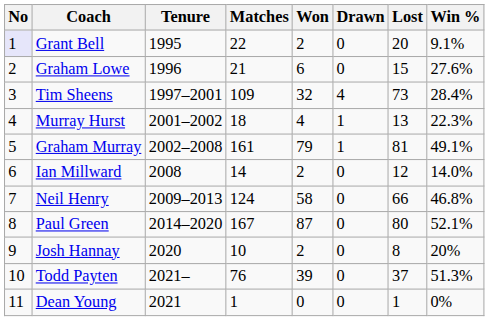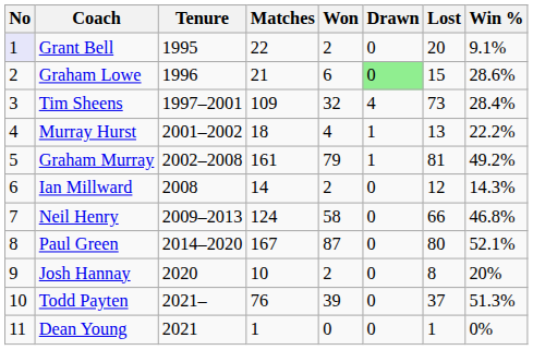 <table class="wikitable">
 <tr>
 <th>No</th>
 <th>Coach</th>
 <th>Tenure</th>
 <th>Matches</th>
 <th>Won</th>
 <th>Drawn</th>
 <th>Lost</th>
 <th>Win %</th>
 </tr>
 <tr>
 <td style="background: lavender;">1</td>
 <td><a href='#'>Grant Bell</a></td>
 <td>1995</td>
 <td>22</td>
 <td>2</td>
 <td>0</td>
 <td>20</td>
 <td>9.1%</td>
 </tr>
 <tr>
 <td>2</td>
 <td><a href='#'>Graham Lowe</a></td>
 <td>1996</td>
 <td>21</td>
 <td>6</td>
-<td>0</td>
+<td style="background: lightgreen;">0</td>
 <td>15</td>
-<td>27.6%</td>
+<td>28.6%</td>
 </tr>
 <tr>
 <td>3</td>
 <td><a href='#'>Tim Sheens</a></td>
 <td>1997–2001</td>
 <td>109</td>
 <td>32</td>
 <td>4</td>
 <td>73</td>
 <td>28.4%</td>
 </tr>
 <tr>
 <td>4</td>
 <td><a href='#'>Murray Hurst</a></td>
 <td>2001–2002</td>
 <td>18</td>
 <td>4</td>
 <td>1</td>
 <td>13</td>
-<td>22.3%</td>
+<td>22.2%</td>
 </tr>
 <tr>
 <td>5</td>
 <td><a href='#'>Graham Murray</a></td>
 <td>2002–2008</td>
 <td>161</td>
 <td>79</td>
 <td>1</td>
 <td>81</td>
-<td>49.1%</td>
+<td>49.2%</td>
 </tr>
 <tr>
 <td>6</td>
 <td><a href='#'>Ian Millward</a></td>
 <td>2008</td>
 <td>14</td>
 <td>2</td>
 <td>0</td>
 <td>12</td>
-<td>14.0%</td>
+<td>14.3%</td>
 </tr>
 <tr>
 <td>7</td>
 <td><a href='#'>Neil Henry</a></td>
 <td>2009–2013</td>
 <td>124</td>
 <td>58</td>
 <td>0</td>
 <td>66</td>
 <td>46.8%</td>
 </tr>
 <tr>
 <td>8</td>
 <td><a href='#'>Paul Green</a></td>
 <td>2014–2020</td>
 <td>167</td>
 <td>87</td>
 <td>0</td>
 <td>80</td>
 <td>52.1%</td>
 </tr>
 <tr>
 <td>9</td>
 <td><a href='#'>Josh Hannay</a></td>
 <td>2020</td>
 <td>10</td>
 <td>2</td>
 <td>0</td>
 <td>8</td>
 <td>20%</td>
 </tr>
 <tr>
 <td>10</td>
 <td><a href='#'>Todd Payten</a></td>
 <td>2021–</td>
 <td>76</td>
 <td>39</td>
 <td>0</td>
 <td>37</td>
 <td>51.3%</td>
 </tr>
 <tr>
 <td>11</td>
 <td><a href='#'>Dean Young</a></td>
 <td>2021</td>
 <td>1</td>
 <td>0</td>
 <td>0</td>
 <td>1</td>
 <td>0%</td>
 </tr>
 </table>
